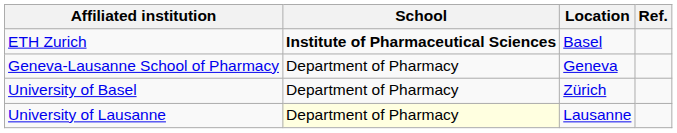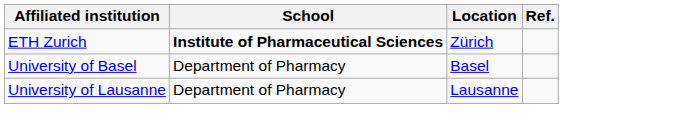 <table class="wikitable sortable">
 <tr>
 <th>Affiliated institution</th>
 <th>School</th>
 <th>Location</th>
 <th>Ref.</th>
 </tr>
 <tr>
 <td><a href='#'>ETH Zurich</a></td>
 <td><strong>Institute of Pharmaceutical Sciences</strong></td>
-<td><a href='#'>Basel</a></td>
-<td></td>
-</tr>
-<tr>
-<td><a href='#'>Geneva-Lausanne School of Pharmacy</a></td>
-<td>Department of Pharmacy</td>
-<td><a href='#'>Geneva</a></td>
+<td><a href='#'>Zürich</a></td>
 <td></td>
 </tr>
 <tr>
 <td><a href='#'>University of Basel</a></td>
 <td>Department of Pharmacy</td>
-<td><a href='#'>Zürich</a></td>
+<td><a href='#'>Basel</a></td>
 <td></td>
 </tr>
 <tr>
 <td><a href='#'>University of Lausanne</a></td>
-<td style="background: lightyellow;">Department of Pharmacy</td>
+<td>Department of Pharmacy</td>
 <td><a href='#'>Lausanne</a></td>
 <td></td>
 </tr>
 </table>
